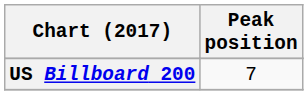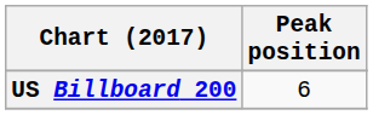 <table class="wikitable plainrowheaders" style="text-align:center">
 <tr>
 <th scope="col">Chart (2017)</th>
 <th scope="col">Peak<br> position</th>
 </tr>
 <tr>
 </tr>
 <tr>
 <th scope="row">US <a href='#'><em>Billboard</em> 200</a></th>
-<td>7</td>
+<td>6</td>
 </tr>
 <tr>
 </tr>
 </table>
